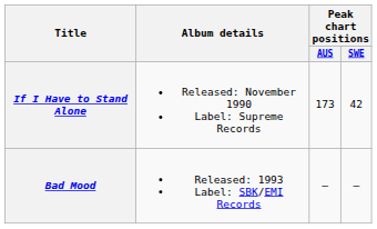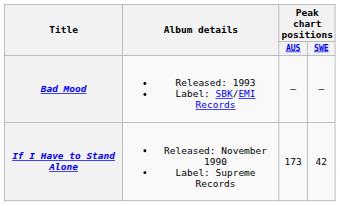 <table class="wikitable plainrowheaders" style="text-align:center;" border="1">
 <tr>
 <th scope="col" rowspan="2" style="width:12em;">Title</th>
 <th scope="col" rowspan="2" style="width:16em;">Album details</th>
 <th scope="col" colspan="2">Peak chart<br>positions</th>
 </tr>
 <tr>
 <th scope="col" style="width:3em; font-size:85%"><a href='#'>AUS</a><br></th>
 <th scope="col" style="width:3em; font-size:85%"><a href='#'>SWE</a><br></th>
 </tr>
 <tr>
+<th scope="row"><em><a href='#'>Bad Mood</a></em></th>
+<td><br><ul><li>Released: 1993</li><li>Label: <a href='#'>SBK</a>/<a href='#'>EMI Records</a></li></ul></td>
+<td>—</td>
+<td>—</td>
+</tr>
+<tr>
 <th scope="row"><em><a href='#'>If I Have to Stand Alone</a></em></th>
 <td><br><ul><li>Released: November 1990</li><li>Label: Supreme Records</li></ul></td>
 <td>173</td>
 <td>42</td>
 </tr>
-<tr>
-<th scope="row"><em><a href='#'>Bad Mood</a></em></th>
-<td><br><ul><li>Released: 1993</li><li>Label: <a href='#'>SBK</a>/<a href='#'>EMI Records</a></li></ul></td>
-<td>—</td>
-<td>—</td>
-</tr>
 </table>
